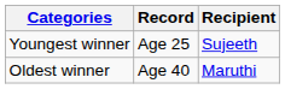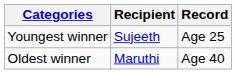 <table class="wikitable">
 <tr>
 <th><strong><a href='#'>Categories</a></strong></th>
+<th>Recipient</th>
 <th>Record</th>
-<th>Recipient</th>
 </tr>
 <tr>
 <td>Youngest winner</td>
+<td><a href='#'>Sujeeth</a></td>
 <td>Age 25</td>
-<td><a href='#'>Sujeeth</a></td>
 </tr>
 <tr>
 <td>Oldest winner</td>
+<td><a href='#'>Maruthi</a></td>
 <td>Age 40</td>
-<td><a href='#'>Maruthi</a></td>
 </tr>
 </table>
